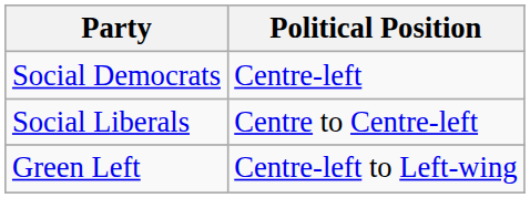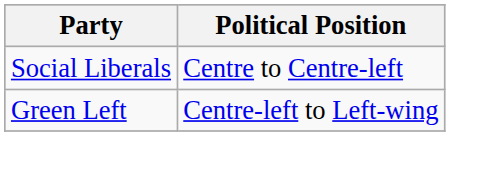 <table class="wikitable mw-collapsible mw-collapsed">
 <tr>
 <th>Party</th>
 <th>Political Position</th>
-</tr>
-<tr>
-<td><a href='#'>Social Democrats</a></td>
-<td><a href='#'>Centre-left</a></td>
 </tr>
 <tr>
 <td><a href='#'>Social Liberals</a></td>
 <td><a href='#'>Centre</a> to <a href='#'>Centre-left</a></td>
 </tr>
 <tr>
 <td><a href='#'>Green Left</a></td>
 <td><a href='#'>Centre-left</a> to <a href='#'>Left-wing</a></td>
 </tr>
 </table>
